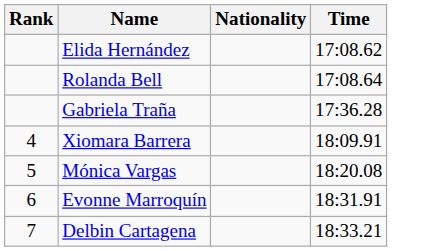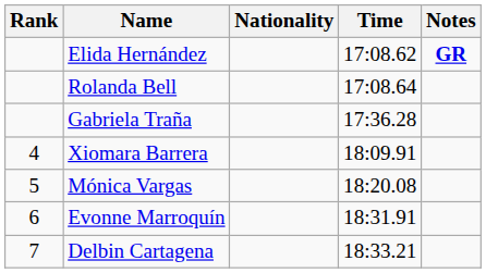 <table class="wikitable sortable" style="text-align:center">
 <tr>
 <th>Rank</th>
 <th>Name</th>
 <th>Nationality</th>
 <th>Time</th>
+<th>Notes</th>
 </tr>
 <tr>
 <td></td>
 <td align=left><a href='#'>Elida Hernández</a></td>
 <td align=left></td>
 <td>17:08.62</td>
+<td><strong><a href='#'>GR</a></strong></td>
 </tr>
 <tr>
 <td></td>
 <td align=left><a href='#'>Rolanda Bell</a></td>
 <td align=left></td>
 <td>17:08.64</td>
+<td></td>
 </tr>
 <tr>
 <td></td>
 <td align=left><a href='#'>Gabriela Traña</a></td>
 <td align=left></td>
 <td>17:36.28</td>
+<td></td>
 </tr>
 <tr>
 <td>4</td>
 <td align=left><a href='#'>Xiomara Barrera</a></td>
 <td align=left></td>
 <td>18:09.91</td>
+<td></td>
 </tr>
 <tr>
 <td>5</td>
 <td align=left><a href='#'>Mónica Vargas</a></td>
 <td align=left></td>
 <td>18:20.08</td>
+<td></td>
 </tr>
 <tr>
 <td>6</td>
 <td align=left><a href='#'>Evonne Marroquín</a></td>
 <td align=left></td>
 <td>18:31.91</td>
+<td></td>
 </tr>
 <tr>
 <td>7</td>
 <td align=left><a href='#'>Delbin Cartagena</a></td>
 <td align=left></td>
 <td>18:33.21</td>
+<td></td>
 </tr>
 </table>
